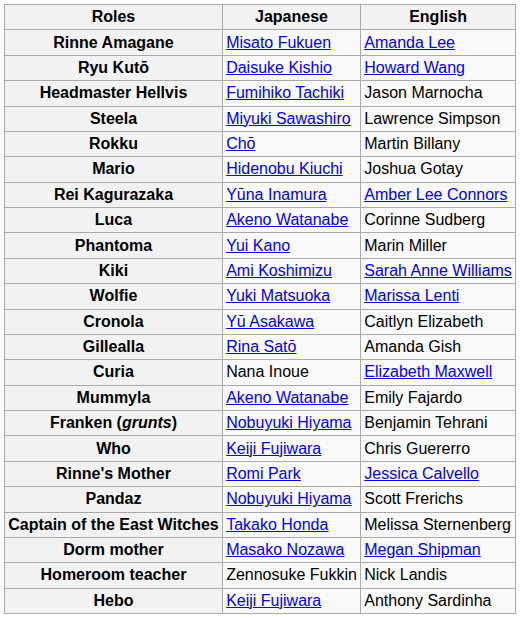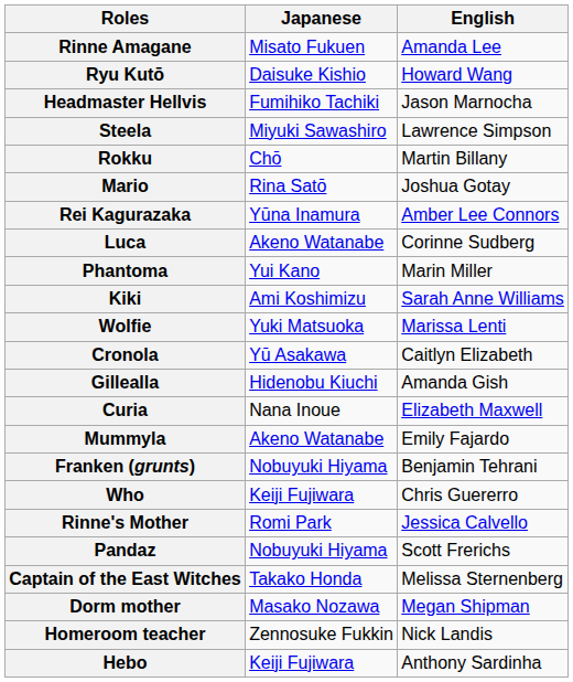 <table class="wikitable mw-collapsible">
 <tr>
 <th>Roles</th>
 <th>Japanese</th>
 <th>English</th>
 </tr>
 <tr>
 <th>Rinne Amagane</th>
 <td><a href='#'>Misato Fukuen</a></td>
 <td><a href='#'>Amanda Lee</a></td>
 </tr>
 <tr>
 <th>Ryu Kutō</th>
 <td><a href='#'>Daisuke Kishio</a></td>
 <td><a href='#'>Howard Wang</a></td>
 </tr>
 <tr>
 <th>Headmaster Hellvis</th>
 <td><a href='#'>Fumihiko Tachiki</a></td>
 <td>Jason Marnocha</td>
 </tr>
 <tr>
 <th>Steela</th>
 <td><a href='#'>Miyuki Sawashiro</a></td>
 <td>Lawrence Simpson</td>
 </tr>
 <tr>
 <th>Rokku</th>
 <td><a href='#'>Chō</a></td>
 <td>Martin Billany</td>
 </tr>
 <tr>
 <th>Mario</th>
-<td><a href='#'>Hidenobu Kiuchi</a></td>
+<td><a href='#'>Rina Satō</a></td>
 <td>Joshua Gotay</td>
 </tr>
 <tr>
 <th>Rei Kagurazaka</th>
 <td><a href='#'>Yūna Inamura</a></td>
 <td><a href='#'>Amber Lee Connors</a></td>
 </tr>
 <tr>
 <th>Luca</th>
 <td><a href='#'>Akeno Watanabe</a></td>
 <td>Corinne Sudberg</td>
 </tr>
 <tr>
 <th>Phantoma</th>
 <td><a href='#'>Yui Kano</a></td>
 <td>Marin Miller</td>
 </tr>
 <tr>
 <th>Kiki</th>
 <td><a href='#'>Ami Koshimizu</a></td>
 <td><a href='#'>Sarah Anne Williams</a></td>
 </tr>
 <tr>
 <th>Wolfie</th>
 <td><a href='#'>Yuki Matsuoka</a></td>
 <td><a href='#'>Marissa Lenti</a></td>
 </tr>
 <tr>
 <th>Cronola</th>
 <td><a href='#'>Yū Asakawa</a></td>
 <td>Caitlyn Elizabeth</td>
 </tr>
 <tr>
 <th>Gillealla</th>
-<td><a href='#'>Rina Satō</a></td>
+<td><a href='#'>Hidenobu Kiuchi</a></td>
 <td>Amanda Gish</td>
 </tr>
 <tr>
 <th>Curia</th>
 <td>Nana Inoue</td>
 <td><a href='#'>Elizabeth Maxwell</a></td>
 </tr>
 <tr>
 <th>Mummyla</th>
 <td><a href='#'>Akeno Watanabe</a></td>
 <td>Emily Fajardo</td>
 </tr>
 <tr>
 <th>Franken (<em>grunts</em>)</th>
 <td><a href='#'>Nobuyuki Hiyama</a></td>
 <td>Benjamin Tehrani</td>
 </tr>
 <tr>
 <th>Who</th>
 <td><a href='#'>Keiji Fujiwara</a></td>
 <td>Chris Guererro</td>
 </tr>
 <tr>
 <th>Rinne's Mother</th>
 <td><a href='#'>Romi Park</a></td>
 <td><a href='#'>Jessica Calvello</a></td>
 </tr>
 <tr>
 <th>Pandaz</th>
 <td><a href='#'>Nobuyuki Hiyama</a></td>
 <td>Scott Frerichs</td>
 </tr>
 <tr>
 <th>Captain of the East Witches</th>
 <td><a href='#'>Takako Honda</a></td>
 <td>Melissa Sternenberg</td>
 </tr>
 <tr>
 <th>Dorm mother</th>
 <td><a href='#'>Masako Nozawa</a></td>
 <td><a href='#'>Megan Shipman</a></td>
 </tr>
 <tr>
 <th>Homeroom teacher</th>
 <td>Zennosuke Fukkin</td>
 <td>Nick Landis</td>
 </tr>
 <tr>
 <th>Hebo</th>
 <td><a href='#'>Keiji Fujiwara</a></td>
 <td>Anthony Sardinha</td>
 </tr>
 <tr>
 </tr>
 </table>
